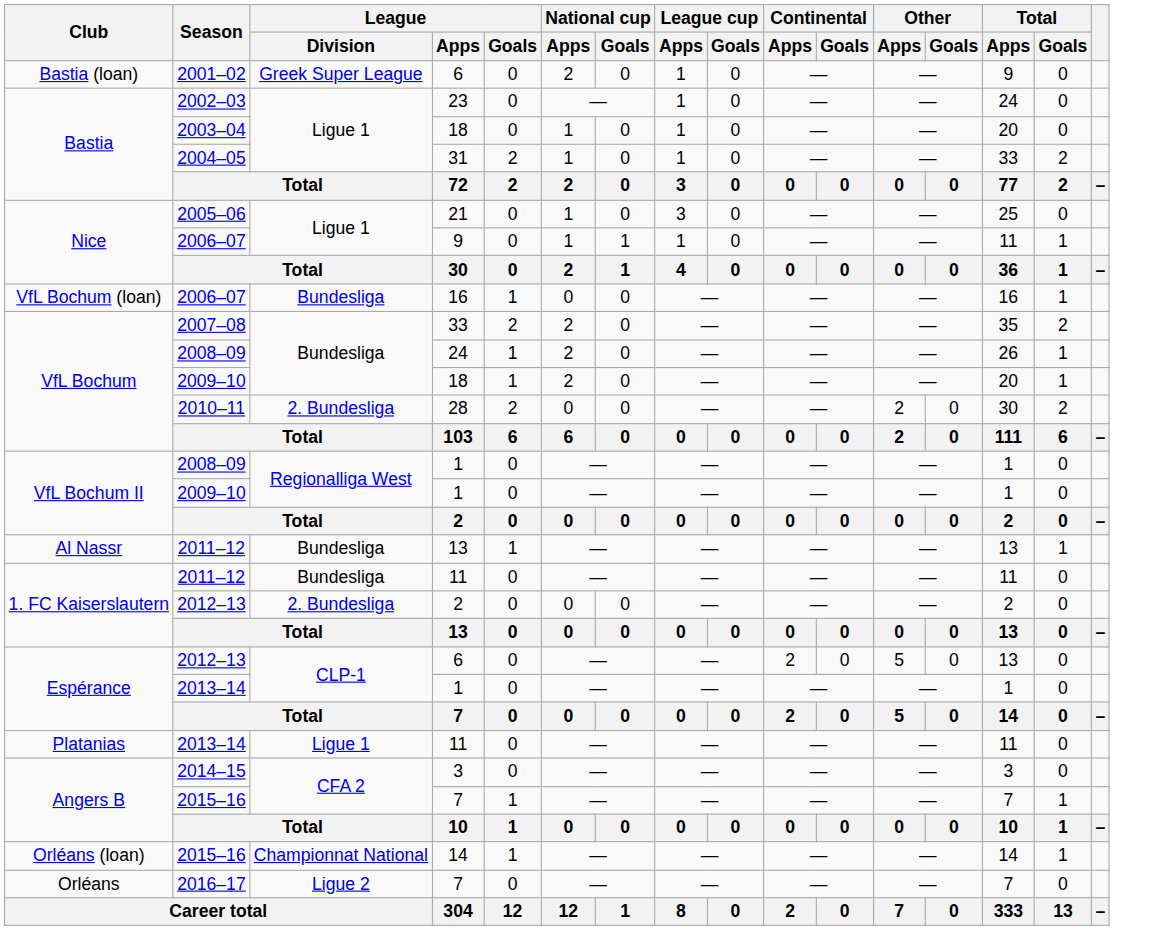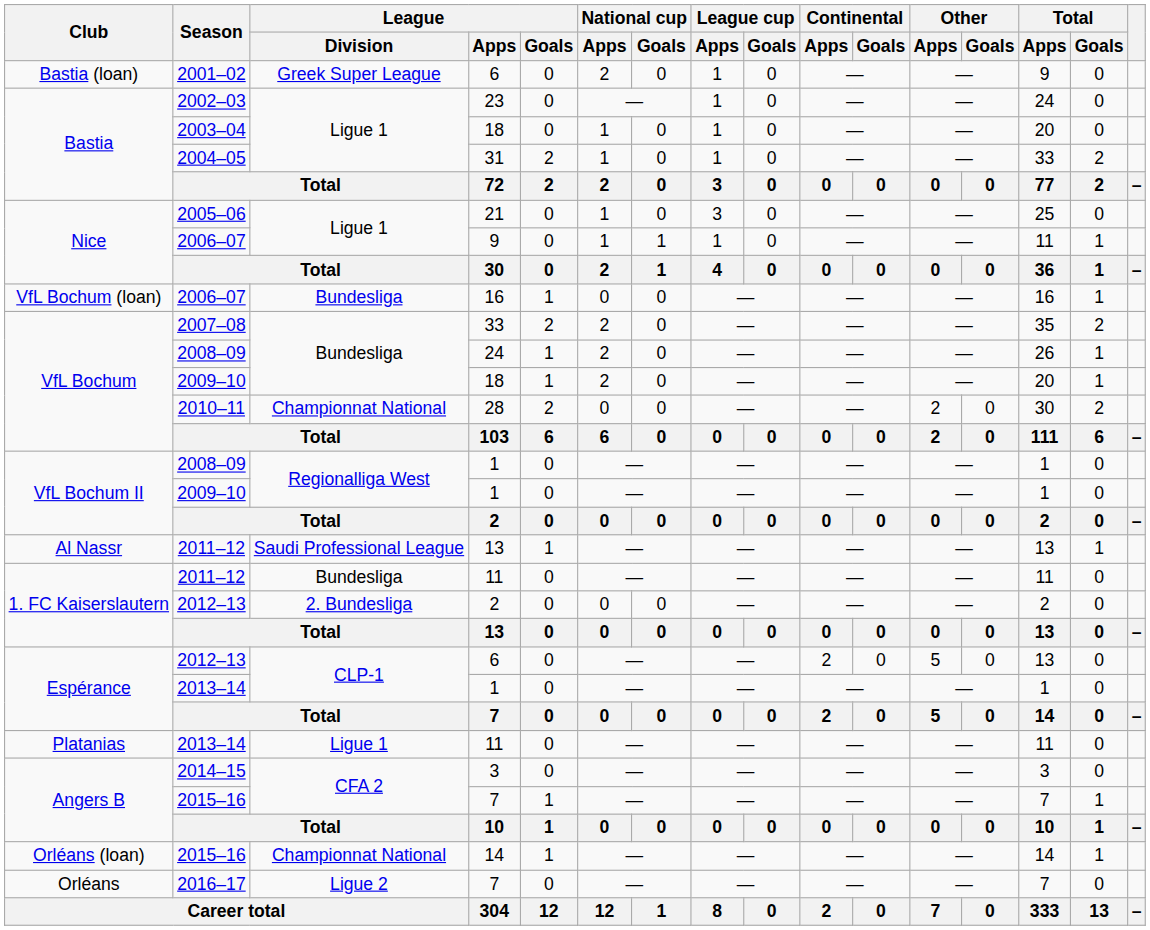 <table class="wikitable" style="text-align:center">
 <tr>
 <th rowspan="2">Club</th>
 <th rowspan="2">Season</th>
 <th colspan="3">League</th>
 <th colspan="2">National cup</th>
 <th colspan="2">League cup</th>
 <th colspan="2">Continental</th>
 <th colspan="2">Other</th>
 <th colspan="2">Total</th>
 <th rowspan="2"></th>
 </tr>
 <tr>
 <th>Division</th>
 <th>Apps</th>
 <th>Goals</th>
 <th>Apps</th>
 <th>Goals</th>
 <th>Apps</th>
 <th>Goals</th>
 <th>Apps</th>
 <th>Goals</th>
 <th>Apps</th>
 <th>Goals</th>
 <th>Apps</th>
 <th>Goals</th>
 </tr>
 <tr>
 <td><a href='#'>Bastia</a> (loan)</td>
 <td><a href='#'>2001–02</a></td>
 <td><a href='#'>Greek Super League</a></td>
 <td>6</td>
 <td>0</td>
 <td>2</td>
 <td>0</td>
 <td>1</td>
 <td>0</td>
 <td colspan="2">—</td>
 <td colspan="2">—</td>
 <td>9</td>
 <td>0</td>
 <td></td>
 </tr>
 <tr>
 <td rowspan="4"><a href='#'>Bastia</a></td>
 <td><a href='#'>2002–03</a></td>
 <td rowspan="3">Ligue 1</td>
 <td>23</td>
 <td>0</td>
 <td colspan="2">—</td>
 <td>1</td>
 <td>0</td>
 <td colspan="2">—</td>
 <td colspan="2">—</td>
 <td>24</td>
 <td>0</td>
 <td></td>
 </tr>
 <tr>
 <td><a href='#'>2003–04</a></td>
 <td>18</td>
 <td>0</td>
 <td>1</td>
 <td>0</td>
 <td>1</td>
 <td>0</td>
 <td colspan="2">—</td>
 <td colspan="2">—</td>
 <td>20</td>
 <td>0</td>
 <td></td>
 </tr>
 <tr>
 <td><a href='#'>2004–05</a></td>
 <td>31</td>
 <td>2</td>
 <td>1</td>
 <td>0</td>
 <td>1</td>
 <td>0</td>
 <td colspan="2">—</td>
 <td colspan="2">—</td>
 <td>33</td>
 <td>2</td>
 <td></td>
 </tr>
 <tr>
 <th colspan="2">Total</th>
 <th>72</th>
 <th>2</th>
 <th>2</th>
 <th>0</th>
 <th>3</th>
 <th>0</th>
 <th>0</th>
 <th>0</th>
 <th>0</th>
 <th>0</th>
 <th>77</th>
 <th>2</th>
 <th>–</th>
 </tr>
 <tr>
 <td rowspan="3"><a href='#'>Nice</a></td>
 <td><a href='#'>2005–06</a></td>
 <td rowspan="2">Ligue 1</td>
 <td>21</td>
 <td>0</td>
 <td>1</td>
 <td>0</td>
 <td>3</td>
 <td>0</td>
 <td colspan="2">—</td>
 <td colspan="2">—</td>
 <td>25</td>
 <td>0</td>
 <td></td>
 </tr>
 <tr>
 <td><a href='#'>2006–07</a></td>
 <td>9</td>
 <td>0</td>
 <td>1</td>
 <td>1</td>
 <td>1</td>
 <td>0</td>
 <td colspan="2">—</td>
 <td colspan="2">—</td>
 <td>11</td>
 <td>1</td>
 <td></td>
 </tr>
 <tr>
 <th colspan="2">Total</th>
 <th>30</th>
 <th>0</th>
 <th>2</th>
 <th>1</th>
 <th>4</th>
 <th>0</th>
 <th>0</th>
 <th>0</th>
 <th>0</th>
 <th>0</th>
 <th>36</th>
 <th>1</th>
 <th>–</th>
 </tr>
 <tr>
 <td><a href='#'>VfL Bochum</a> (loan)</td>
 <td><a href='#'>2006–07</a></td>
 <td><a href='#'>Bundesliga</a></td>
 <td>16</td>
 <td>1</td>
 <td>0</td>
 <td>0</td>
 <td colspan="2">—</td>
 <td colspan="2">—</td>
 <td colspan="2">—</td>
 <td>16</td>
 <td>1</td>
 <td></td>
 </tr>
 <tr>
 <td rowspan="5"><a href='#'>VfL Bochum</a></td>
 <td><a href='#'>2007–08</a></td>
 <td rowspan="3">Bundesliga</td>
 <td>33</td>
 <td>2</td>
 <td>2</td>
 <td>0</td>
 <td colspan="2">—</td>
 <td colspan="2">—</td>
 <td colspan="2">—</td>
 <td>35</td>
 <td>2</td>
 <td></td>
 </tr>
 <tr>
 <td><a href='#'>2008–09</a></td>
 <td>24</td>
 <td>1</td>
 <td>2</td>
 <td>0</td>
 <td colspan="2">—</td>
 <td colspan="2">—</td>
 <td colspan="2">—</td>
 <td>26</td>
 <td>1</td>
 <td></td>
 </tr>
 <tr>
 <td><a href='#'>2009–10</a></td>
 <td>18</td>
 <td>1</td>
 <td>2</td>
 <td>0</td>
 <td colspan="2">—</td>
 <td colspan="2">—</td>
 <td colspan="2">—</td>
 <td>20</td>
 <td>1</td>
 <td></td>
 </tr>
 <tr>
 <td><a href='#'>2010–11</a></td>
-<td><a href='#'>2. Bundesliga</a></td>
+<td><a href='#'>Championnat National</a></td>
 <td>28</td>
 <td>2</td>
 <td>0</td>
 <td>0</td>
 <td colspan="2">—</td>
 <td colspan="2">—</td>
 <td>2</td>
 <td>0</td>
 <td>30</td>
 <td>2</td>
 <td></td>
 </tr>
 <tr>
 <th colspan="2">Total</th>
 <th>103</th>
 <th>6</th>
 <th>6</th>
 <th>0</th>
 <th>0</th>
 <th>0</th>
 <th>0</th>
 <th>0</th>
 <th>2</th>
 <th>0</th>
 <th>111</th>
 <th>6</th>
 <th>–</th>
 </tr>
 <tr>
 <td rowspan="3"><a href='#'>VfL Bochum II</a></td>
 <td><a href='#'>2008–09</a></td>
 <td rowspan="2"><a href='#'>Regionalliga West</a></td>
 <td>1</td>
 <td>0</td>
 <td colspan="2">—</td>
 <td colspan="2">—</td>
 <td colspan="2">—</td>
 <td colspan="2">—</td>
 <td>1</td>
 <td>0</td>
 <td></td>
 </tr>
 <tr>
 <td><a href='#'>2009–10</a></td>
 <td>1</td>
 <td>0</td>
 <td colspan="2">—</td>
 <td colspan="2">—</td>
 <td colspan="2">—</td>
 <td colspan="2">—</td>
 <td>1</td>
 <td>0</td>
 <td></td>
 </tr>
 <tr>
 <th colspan="2">Total</th>
 <th>2</th>
 <th>0</th>
 <th>0</th>
 <th>0</th>
 <th>0</th>
 <th>0</th>
 <th>0</th>
 <th>0</th>
 <th>0</th>
 <th>0</th>
 <th>2</th>
 <th>0</th>
 <th>–</th>
 </tr>
 <tr>
 <td><a href='#'>Al Nassr</a></td>
 <td><a href='#'>2011–12</a></td>
-<td>Bundesliga</td>
+<td><a href='#'>Saudi Professional League</a></td>
 <td>13</td>
 <td>1</td>
 <td colspan="2">—</td>
 <td colspan="2">—</td>
 <td colspan="2">—</td>
 <td colspan="2">—</td>
 <td>13</td>
 <td>1</td>
 <td></td>
 </tr>
 <tr>
 <td rowspan="3"><a href='#'>1. FC Kaiserslautern</a></td>
 <td><a href='#'>2011–12</a></td>
 <td>Bundesliga</td>
 <td>11</td>
 <td>0</td>
 <td colspan="2">—</td>
 <td colspan="2">—</td>
 <td colspan="2">—</td>
 <td colspan="2">—</td>
 <td>11</td>
 <td>0</td>
 <td></td>
 </tr>
 <tr>
 <td><a href='#'>2012–13</a></td>
 <td><a href='#'>2. Bundesliga</a></td>
 <td>2</td>
 <td>0</td>
 <td>0</td>
 <td>0</td>
 <td colspan="2">—</td>
 <td colspan="2">—</td>
 <td colspan="2">—</td>
 <td>2</td>
 <td>0</td>
 <td></td>
 </tr>
 <tr>
 <th colspan="2">Total</th>
 <th>13</th>
 <th>0</th>
 <th>0</th>
 <th>0</th>
 <th>0</th>
 <th>0</th>
 <th>0</th>
 <th>0</th>
 <th>0</th>
 <th>0</th>
 <th>13</th>
 <th>0</th>
 <th>–</th>
 </tr>
 <tr>
 <td rowspan="3"><a href='#'>Espérance</a></td>
 <td><a href='#'>2012–13</a></td>
 <td rowspan="2"><a href='#'>CLP-1</a></td>
 <td>6</td>
 <td>0</td>
 <td colspan="2">—</td>
 <td colspan="2">—</td>
 <td>2</td>
 <td>0</td>
 <td>5</td>
 <td>0</td>
 <td>13</td>
 <td>0</td>
 <td></td>
 </tr>
 <tr>
 <td><a href='#'>2013–14</a></td>
 <td>1</td>
 <td>0</td>
 <td colspan="2">—</td>
 <td colspan="2">—</td>
 <td colspan="2">—</td>
 <td colspan="2">—</td>
 <td>1</td>
 <td>0</td>
 <td></td>
 </tr>
 <tr>
 <th colspan="2">Total</th>
 <th>7</th>
 <th>0</th>
 <th>0</th>
 <th>0</th>
 <th>0</th>
 <th>0</th>
 <th>2</th>
 <th>0</th>
 <th>5</th>
 <th>0</th>
 <th>14</th>
 <th>0</th>
 <th>–</th>
 </tr>
 <tr>
 <td><a href='#'>Platanias</a></td>
 <td><a href='#'>2013–14</a></td>
 <td><a href='#'>Ligue 1</a></td>
 <td>11</td>
 <td>0</td>
 <td colspan="2">—</td>
 <td colspan="2">—</td>
 <td colspan="2">—</td>
 <td colspan="2">—</td>
 <td>11</td>
 <td>0</td>
 <td></td>
 </tr>
 <tr>
 <td rowspan="3"><a href='#'>Angers B</a></td>
 <td><a href='#'>2014–15</a></td>
 <td rowspan="2"><a href='#'>CFA 2</a></td>
 <td>3</td>
 <td>0</td>
 <td colspan="2">—</td>
 <td colspan="2">—</td>
 <td colspan="2">—</td>
 <td colspan="2">—</td>
 <td>3</td>
 <td>0</td>
 <td></td>
 </tr>
 <tr>
 <td><a href='#'>2015–16</a></td>
 <td>7</td>
 <td>1</td>
 <td colspan="2">—</td>
 <td colspan="2">—</td>
 <td colspan="2">—</td>
 <td colspan="2">—</td>
 <td>7</td>
 <td>1</td>
 <td></td>
 </tr>
 <tr>
 <th colspan="2">Total</th>
 <th>10</th>
 <th>1</th>
 <th>0</th>
 <th>0</th>
 <th>0</th>
 <th>0</th>
 <th>0</th>
 <th>0</th>
 <th>0</th>
 <th>0</th>
 <th>10</th>
 <th>1</th>
 <th>–</th>
 </tr>
 <tr>
 <td><a href='#'>Orléans</a> (loan)</td>
 <td><a href='#'>2015–16</a></td>
 <td><a href='#'>Championnat National</a></td>
 <td>14</td>
 <td>1</td>
 <td colspan="2">—</td>
 <td colspan="2">—</td>
 <td colspan="2">—</td>
 <td colspan="2">—</td>
 <td>14</td>
 <td>1</td>
 <td></td>
 </tr>
 <tr>
 <td>Orléans</td>
 <td><a href='#'>2016–17</a></td>
 <td><a href='#'>Ligue 2</a></td>
 <td>7</td>
 <td>0</td>
 <td colspan="2">—</td>
 <td colspan="2">—</td>
 <td colspan="2">—</td>
 <td colspan="2">—</td>
 <td>7</td>
 <td>0</td>
 <td></td>
 </tr>
 <tr>
 <th colspan="3">Career total</th>
 <th>304</th>
 <th>12</th>
 <th>12</th>
 <th>1</th>
 <th>8</th>
 <th>0</th>
 <th>2</th>
 <th>0</th>
 <th>7</th>
 <th>0</th>
 <th>333</th>
 <th>13</th>
 <th>–</th>
 </tr>
 </table>
